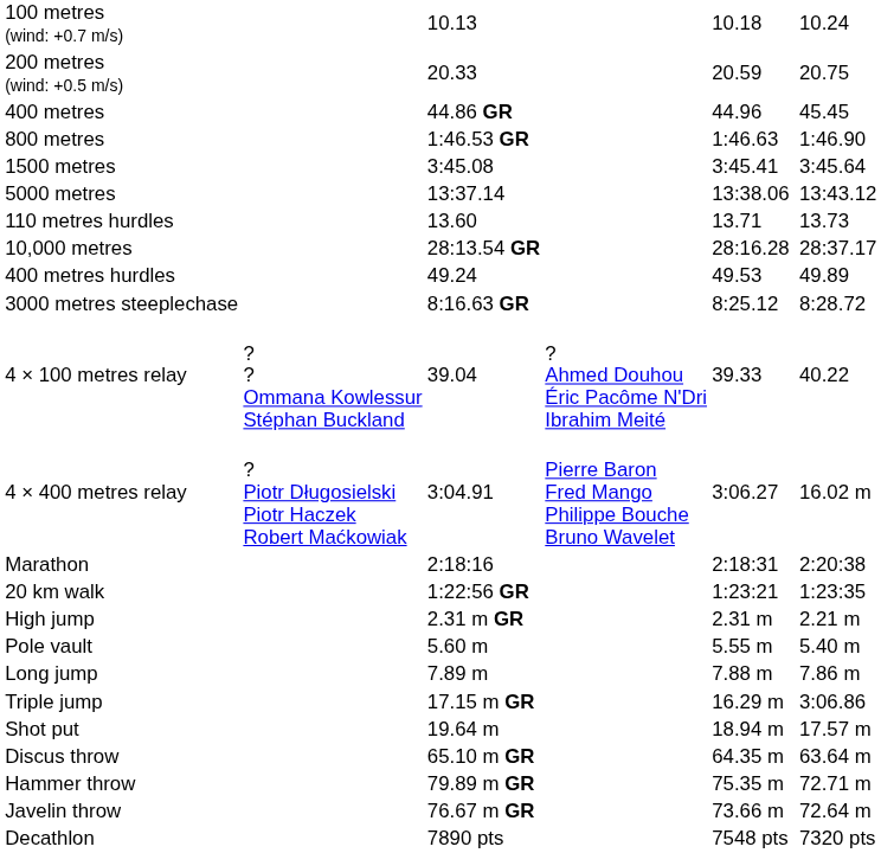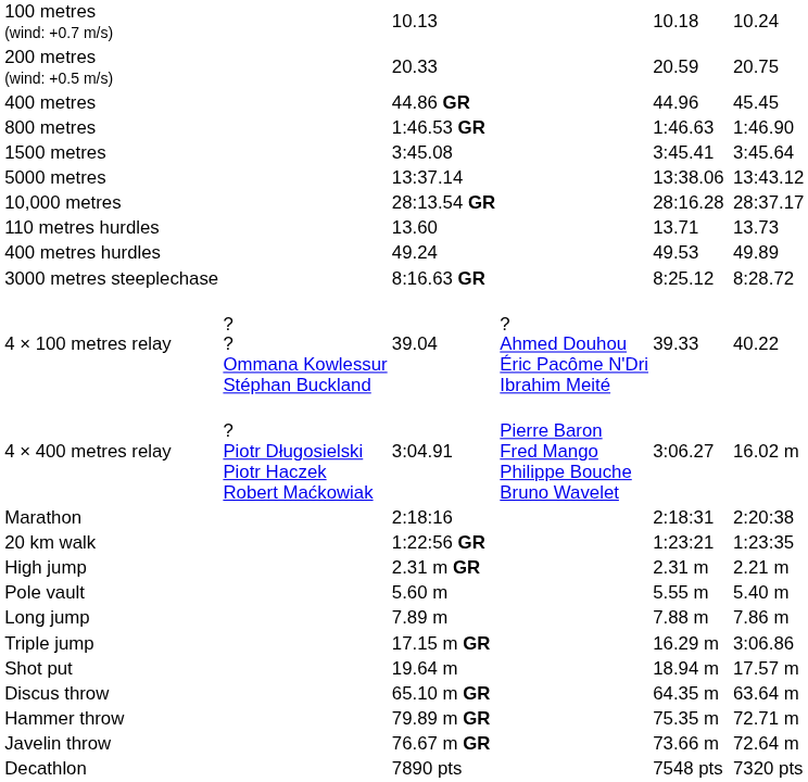 <table>
 <tr>
 <td>100 metres<br><small>(wind: +0.7 m/s)</small></td>
 <td></td>
 <td>10.13</td>
 <td></td>
 <td>10.18</td>
 <td></td>
 <td>10.24</td>
 </tr>
 <tr>
 <td>200 metres<br><small>(wind: +0.5 m/s)</small></td>
 <td></td>
 <td>20.33</td>
 <td></td>
 <td>20.59</td>
 <td></td>
 <td>20.75</td>
 </tr>
 <tr>
 <td>400 metres</td>
 <td></td>
 <td>44.86 <strong>GR</strong></td>
 <td></td>
 <td>44.96</td>
 <td></td>
 <td>45.45</td>
 </tr>
 <tr>
 <td>800 metres</td>
 <td></td>
 <td>1:46.53 <strong>GR</strong></td>
 <td></td>
 <td>1:46.63</td>
 <td></td>
 <td>1:46.90</td>
 </tr>
 <tr>
 <td>1500 metres</td>
 <td></td>
 <td>3:45.08</td>
 <td></td>
 <td>3:45.41</td>
 <td></td>
 <td>3:45.64</td>
 </tr>
 <tr>
 <td>5000 metres</td>
 <td></td>
 <td>13:37.14</td>
 <td></td>
 <td>13:38.06</td>
 <td></td>
 <td>13:43.12</td>
 </tr>
 <tr>
+<td>10,000 metres</td>
+<td></td>
+<td>28:13.54 <strong>GR</strong></td>
+<td></td>
+<td>28:16.28</td>
+<td></td>
+<td>28:37.17</td>
+</tr>
+<tr>
 <td>110 metres hurdles</td>
 <td></td>
 <td>13.60</td>
 <td></td>
 <td>13.71</td>
 <td></td>
 <td>13.73</td>
-</tr>
-<tr>
-<td>10,000 metres</td>
-<td></td>
-<td>28:13.54 <strong>GR</strong></td>
-<td></td>
-<td>28:16.28</td>
-<td></td>
-<td>28:37.17</td>
 </tr>
 <tr>
 <td>400 metres hurdles</td>
 <td></td>
 <td>49.24</td>
 <td></td>
 <td>49.53</td>
 <td></td>
 <td>49.89</td>
 </tr>
 <tr>
 <td>3000 metres steeplechase</td>
 <td></td>
 <td>8:16.63 <strong>GR</strong></td>
 <td></td>
 <td>8:25.12</td>
 <td></td>
 <td>8:28.72</td>
 </tr>
 <tr>
 <td>4 × 100 metres relay</td>
 <td><br>?<br>?<br><a href='#'>Ommana Kowlessur</a><br><a href='#'>Stéphan Buckland</a></td>
 <td>39.04</td>
 <td><br>?<br><a href='#'>Ahmed Douhou</a><br><a href='#'>Éric Pacôme N'Dri</a><br><a href='#'>Ibrahim Meité</a></td>
 <td>39.33</td>
 <td></td>
 <td>40.22</td>
 </tr>
 <tr>
 <td>4 × 400 metres relay</td>
 <td><br>?<br><a href='#'>Piotr Długosielski</a><br><a href='#'>Piotr Haczek</a><br><a href='#'>Robert Maćkowiak</a></td>
 <td>3:04.91</td>
 <td><br><a href='#'>Pierre Baron</a><br><a href='#'>Fred Mango</a><br><a href='#'>Philippe Bouche</a><br><a href='#'>Bruno Wavelet</a></td>
 <td>3:06.27</td>
 <td></td>
 <td>16.02 m</td>
 </tr>
 <tr>
 <td>Marathon</td>
 <td></td>
 <td>2:18:16</td>
 <td></td>
 <td>2:18:31</td>
 <td></td>
 <td>2:20:38</td>
 </tr>
 <tr>
 <td>20 km walk</td>
 <td></td>
 <td>1:22:56 <strong>GR</strong></td>
 <td></td>
 <td>1:23:21</td>
 <td></td>
 <td>1:23:35</td>
 </tr>
 <tr>
 <td>High jump</td>
 <td></td>
 <td>2.31 m <strong>GR</strong></td>
 <td></td>
 <td>2.31 m</td>
 <td></td>
 <td>2.21 m</td>
 </tr>
 <tr>
 <td>Pole vault</td>
 <td></td>
 <td>5.60 m</td>
 <td></td>
 <td>5.55 m</td>
 <td></td>
 <td>5.40 m</td>
 </tr>
 <tr>
 <td>Long jump</td>
 <td></td>
 <td>7.89 m</td>
 <td></td>
 <td>7.88 m</td>
 <td></td>
 <td>7.86 m</td>
 </tr>
 <tr>
 <td>Triple jump</td>
 <td></td>
 <td>17.15 m <strong>GR</strong></td>
 <td></td>
 <td>16.29 m</td>
 <td></td>
 <td>3:06.86</td>
 </tr>
 <tr>
 <td>Shot put</td>
 <td></td>
 <td>19.64 m</td>
 <td></td>
 <td>18.94 m</td>
 <td></td>
 <td>17.57 m</td>
 </tr>
 <tr>
 <td>Discus throw</td>
 <td></td>
 <td>65.10 m <strong>GR</strong></td>
 <td></td>
 <td>64.35 m</td>
 <td></td>
 <td>63.64 m</td>
 </tr>
 <tr>
 <td>Hammer throw</td>
 <td></td>
 <td>79.89 m <strong>GR</strong></td>
 <td></td>
 <td>75.35 m</td>
 <td></td>
 <td>72.71 m</td>
 </tr>
 <tr>
 <td>Javelin throw</td>
 <td></td>
 <td>76.67 m <strong>GR</strong></td>
 <td></td>
 <td>73.66 m</td>
 <td></td>
 <td>72.64 m</td>
 </tr>
 <tr>
 <td>Decathlon</td>
 <td></td>
 <td>7890 pts</td>
 <td></td>
 <td>7548 pts</td>
 <td></td>
 <td>7320 pts</td>
 </tr>
 </table>
